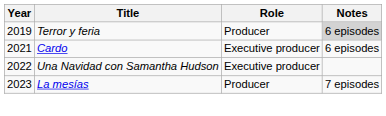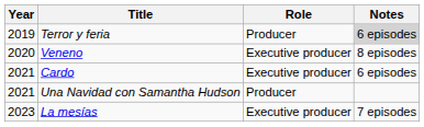 <table class="wikitable">
 <tr>
 <th>Year</th>
 <th>Title</th>
 <th>Role</th>
 <th>Notes</th>
 </tr>
 <tr>
 <td>2019</td>
 <td><em>Terror y feria</em></td>
 <td>Producer</td>
 <td style="background: lightgrey;">6 episodes</td>
 </tr>
 <tr>
+<td>2020</td>
+<td><em><a href='#'>Veneno</a></em></td>
+<td>Executive producer</td>
+<td>8 episodes</td>
+</tr>
+<tr>
 <td>2021</td>
 <td><em><a href='#'>Cardo</a></em></td>
 <td>Executive producer</td>
 <td>6 episodes</td>
 </tr>
 <tr>
-<td>2022</td>
+<td>2021</td>
 <td><em>Una Navidad con Samantha Hudson</em></td>
-<td>Executive producer</td>
+<td>Producer</td>
 <td></td>
 </tr>
 <tr>
 <td>2023</td>
 <td><em><a href='#'>La mesías</a></em></td>
-<td>Producer</td>
+<td>Executive producer</td>
 <td>7 episodes</td>
 </tr>
 </table>
